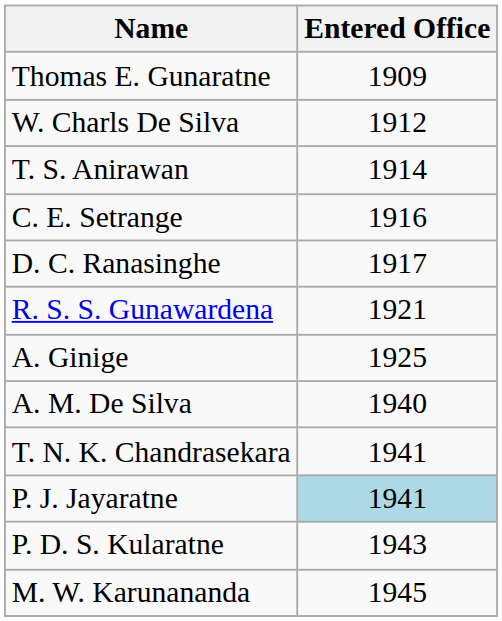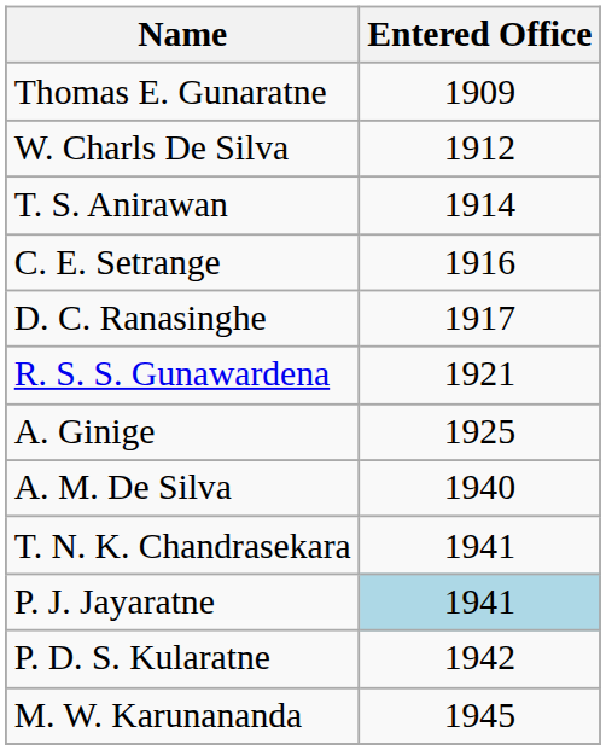 <table class="wikitable" style="float:left; margin-right:1em">
 <tr>
 <th>Name</th>
 <th>Entered Office</th>
 </tr>
 <tr>
 <td>Thomas E. Gunaratne</td>
 <td align="center">1909</td>
 </tr>
 <tr>
 <td>W. Charls De Silva</td>
 <td align="center">1912</td>
 </tr>
 <tr>
 <td>T. S. Anirawan</td>
 <td align="center">1914</td>
 </tr>
 <tr>
 <td>C. E. Setrange</td>
 <td align="center">1916</td>
 </tr>
 <tr>
 <td>D. C. Ranasinghe</td>
 <td align="center">1917</td>
 </tr>
 <tr>
 <td><a href='#'>R. S. S. Gunawardena</a></td>
 <td align="center">1921</td>
 </tr>
 <tr>
 <td>A. Ginige</td>
 <td align="center">1925</td>
 </tr>
 <tr>
 <td>A. M. De Silva</td>
 <td align="center">1940</td>
 </tr>
 <tr>
 <td>T. N. K. Chandrasekara</td>
 <td align="center">1941</td>
 </tr>
 <tr>
 <td>P. J. Jayaratne</td>
 <td align="center" style="background: lightblue;">1941</td>
 </tr>
 <tr>
 <td>P. D. S. Kularatne</td>
-<td align="center">1943</td>
+<td align="center">1942</td>
 </tr>
 <tr>
 <td>M. W. Karunananda</td>
 <td align="center">1945</td>
 </tr>
 <tr>
 </tr>
 </table>
